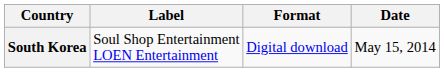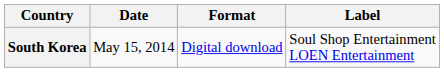 <table class="wikitable plainrowheaders">
 <tr>
 <th scope="col">Country</th>
+<th scope="col">Date</th>
+<th scope="col">Format</th>
 <th scope="col">Label</th>
-<th scope="col">Format</th>
-<th scope="col">Date</th>
 </tr>
 <tr>
 <th scope="row">South Korea</th>
+<td>May 15, 2014</td>
+<td><a href='#'>Digital download</a></td>
 <td>Soul Shop Entertainment<br><a href='#'>LOEN Entertainment</a></td>
-<td><a href='#'>Digital download</a></td>
-<td>May 15, 2014</td>
 </tr>
 </table>
